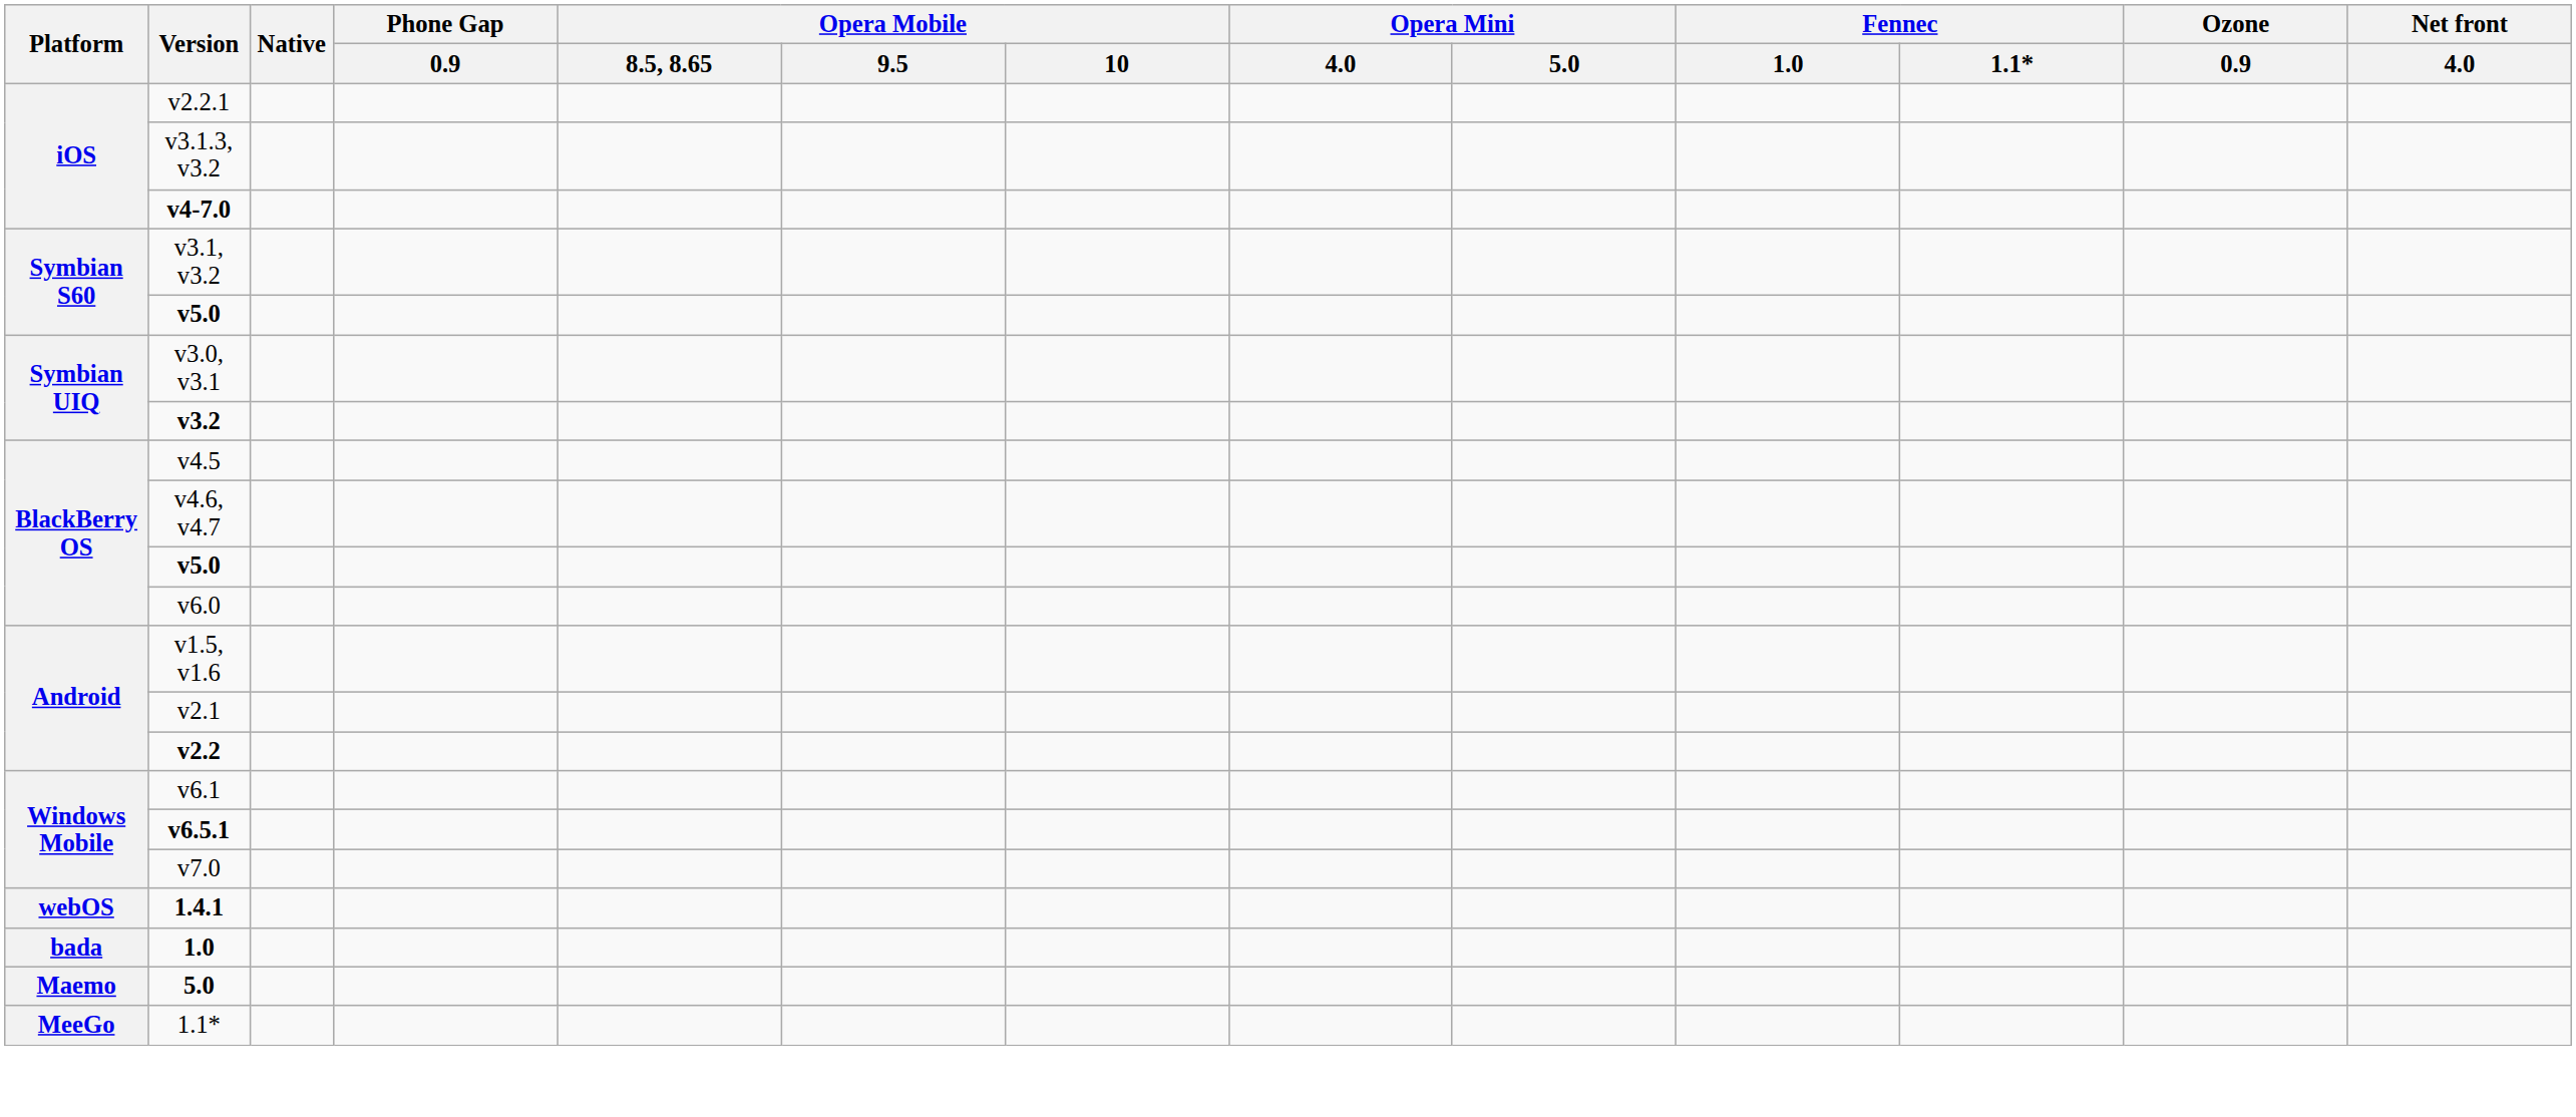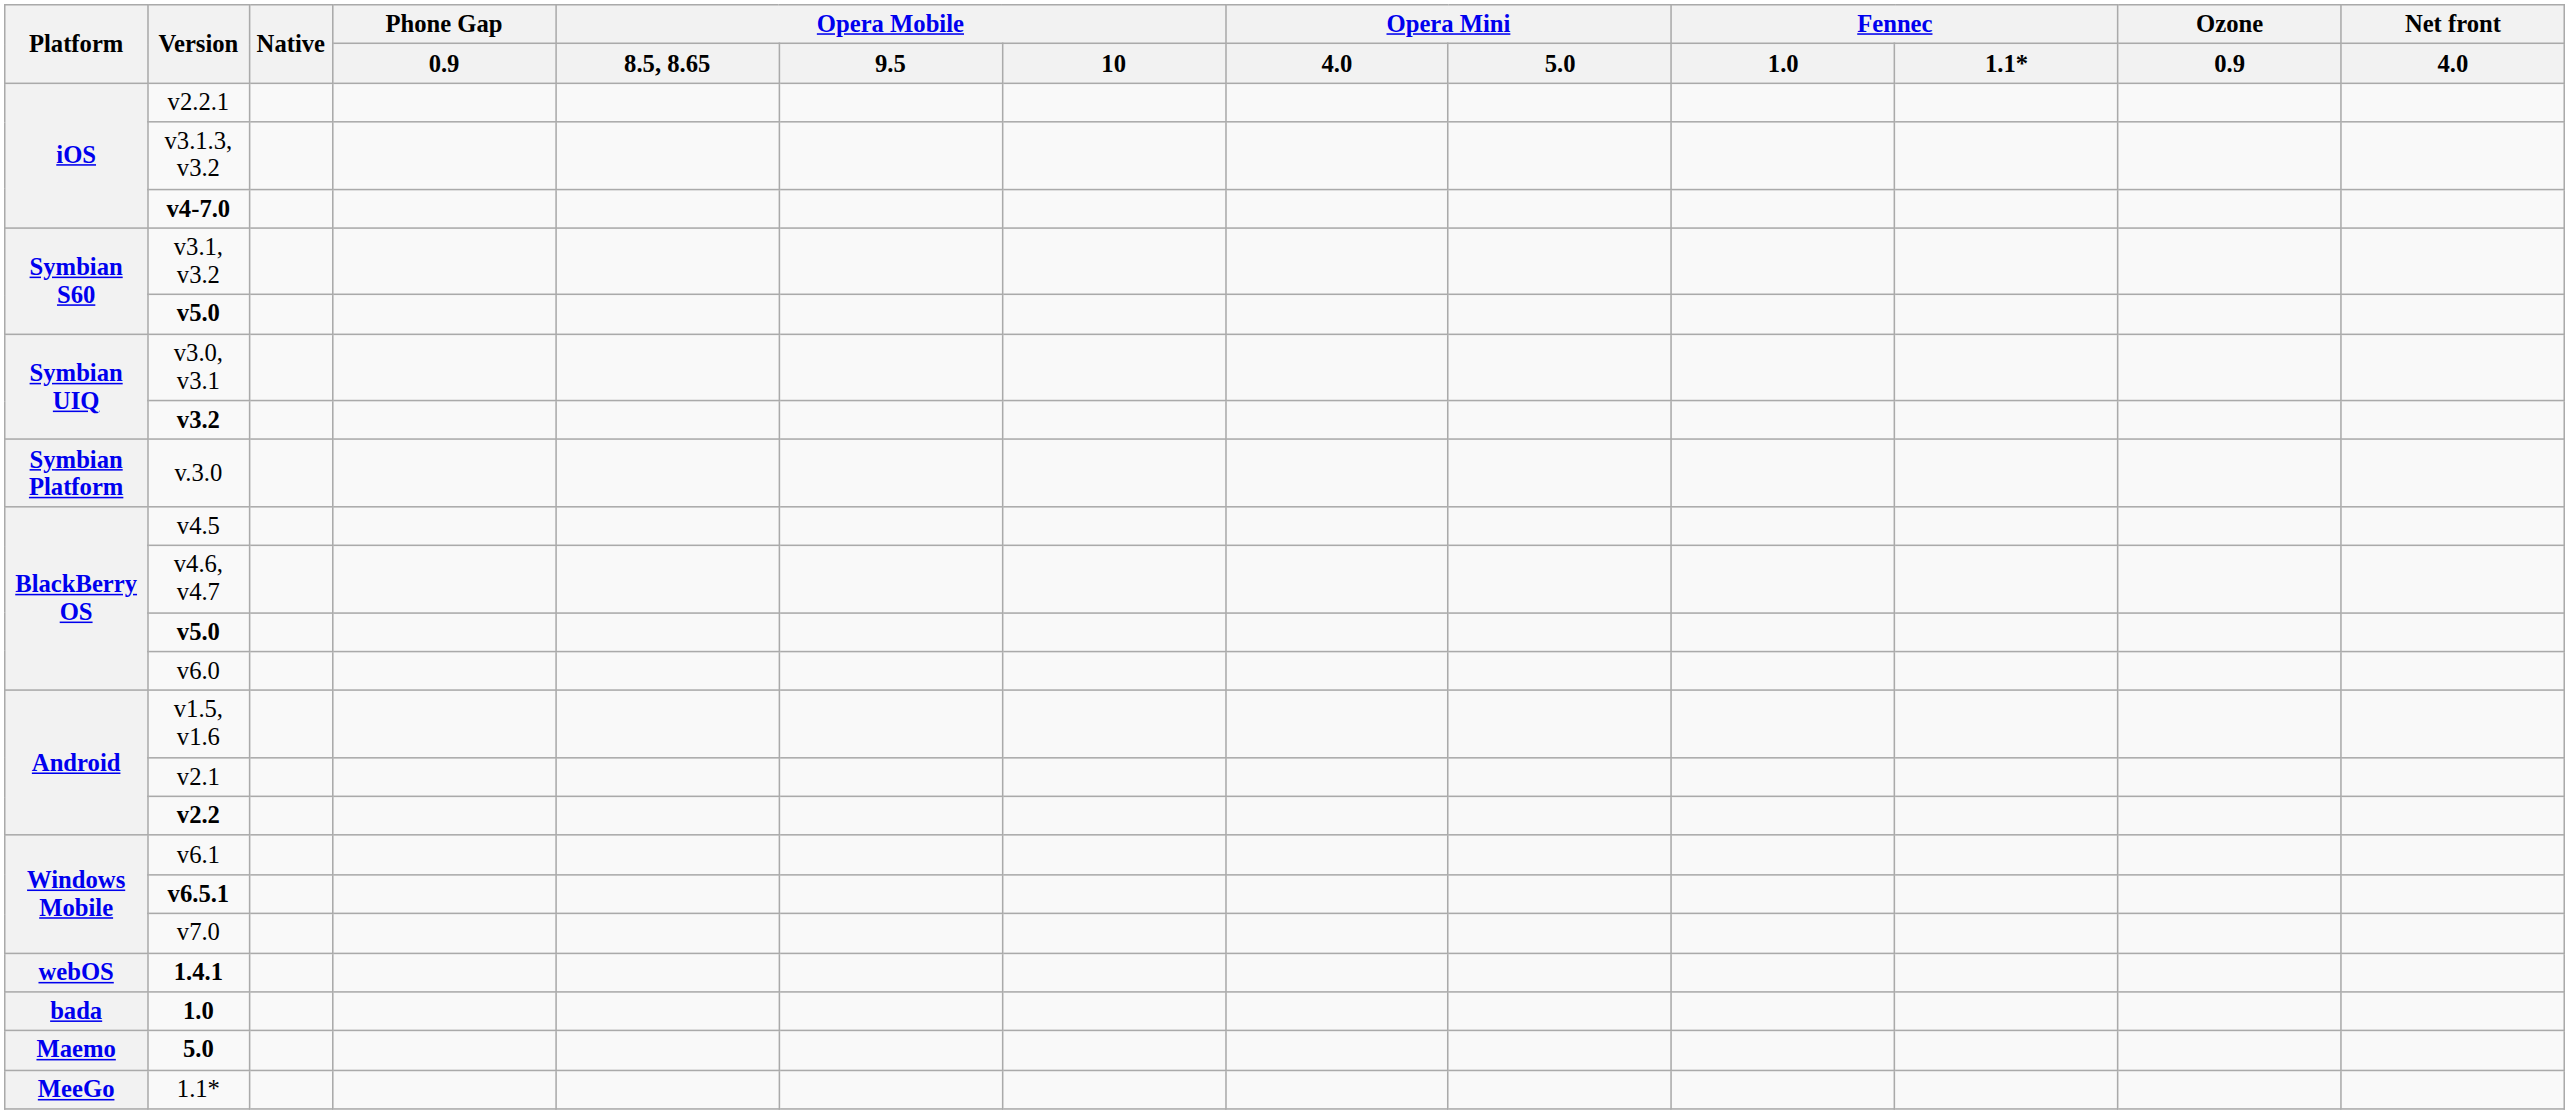 <table class="wikitable sortable" style="table-layout: fixed; width: 105%; text-align: center">
 <tr>
 <th style="width:64pt;" rowspan="2">Platform</th>
 <th style="width:44pt;" rowspan="2">Version</th>
 <th style="width:35pt;" rowspan="2">Native</th>
 <th>Phone Gap</th>
 <th colspan="3"><a href='#'>Opera Mobile</a></th>
 <th colspan="2"><a href='#'>Opera Mini</a></th>
 <th colspan="2"><a href='#'>Fennec</a></th>
 <th>Ozone</th>
 <th>Net front</th>
 </tr>
 <tr>
 <th>0.9</th>
 <th>8.5, 8.65</th>
 <th>9.5</th>
 <th>10</th>
 <th>4.0</th>
 <th>5.0</th>
 <th>1.0</th>
 <th>1.1*</th>
 <th>0.9</th>
 <th>4.0</th>
 </tr>
 <tr>
 <th rowspan="3"><a href='#'>iOS</a></th>
 <td>v2.2.1</td>
 <td></td>
 <td></td>
 <td></td>
 <td></td>
 <td></td>
 <td></td>
 <td></td>
 <td></td>
 <td></td>
 <td></td>
 <td></td>
 </tr>
 <tr>
 <td>v3.1.3, v3.2</td>
 <td></td>
 <td></td>
 <td></td>
 <td></td>
 <td></td>
 <td></td>
 <td></td>
 <td></td>
 <td></td>
 <td></td>
 <td></td>
 </tr>
 <tr>
 <td><strong>v4-7.0</strong></td>
 <td></td>
 <td></td>
 <td></td>
 <td></td>
 <td></td>
 <td></td>
 <td></td>
 <td></td>
 <td></td>
 <td></td>
 <td></td>
 </tr>
 <tr>
 <th rowspan="2"><a href='#'>Symbian S60</a></th>
 <td>v3.1, v3.2</td>
 <td></td>
 <td></td>
 <td></td>
 <td></td>
 <td></td>
 <td></td>
 <td></td>
 <td></td>
 <td></td>
 <td></td>
 <td></td>
 </tr>
 <tr>
 <td><strong>v5.0</strong></td>
 <td></td>
 <td></td>
 <td></td>
 <td></td>
 <td></td>
 <td></td>
 <td></td>
 <td></td>
 <td></td>
 <td></td>
 <td></td>
 </tr>
 <tr>
 <th rowspan="2"><a href='#'>Symbian UIQ</a></th>
 <td>v3.0, v3.1</td>
 <td></td>
 <td></td>
 <td></td>
 <td></td>
 <td></td>
 <td></td>
 <td></td>
 <td></td>
 <td></td>
 <td></td>
 <td></td>
 </tr>
 <tr>
 <td><strong>v3.2</strong></td>
+<td></td>
+<td></td>
+<td></td>
+<td></td>
+<td></td>
+<td></td>
+<td></td>
+<td></td>
+<td></td>
+<td></td>
+<td></td>
+</tr>
+<tr>
+<th><a href='#'>Symbian Platform</a></th>
+<td>v.3.0</td>
 <td></td>
 <td></td>
 <td></td>
 <td></td>
 <td></td>
 <td></td>
 <td></td>
 <td></td>
 <td></td>
 <td></td>
 <td></td>
 </tr>
 <tr>
 <th rowspan="4"><a href='#'>BlackBerry OS</a></th>
 <td>v4.5</td>
 <td></td>
 <td></td>
 <td></td>
 <td></td>
 <td></td>
 <td></td>
 <td></td>
 <td></td>
 <td></td>
 <td></td>
 <td></td>
 </tr>
 <tr>
 <td>v4.6, v4.7</td>
 <td></td>
 <td></td>
 <td></td>
 <td></td>
 <td></td>
 <td></td>
 <td></td>
 <td></td>
 <td></td>
 <td></td>
 <td></td>
 </tr>
 <tr>
 <td><strong>v5.0</strong></td>
 <td></td>
 <td></td>
 <td></td>
 <td></td>
 <td></td>
 <td></td>
 <td></td>
 <td></td>
 <td></td>
 <td></td>
 <td></td>
 </tr>
 <tr>
 <td>v6.0</td>
 <td></td>
 <td></td>
 <td></td>
 <td></td>
 <td></td>
 <td></td>
 <td></td>
 <td></td>
 <td></td>
 <td></td>
 <td></td>
 </tr>
 <tr>
 <th rowspan="3"><a href='#'>Android</a></th>
 <td>v1.5, v1.6</td>
 <td></td>
 <td></td>
 <td></td>
 <td></td>
 <td></td>
 <td></td>
 <td></td>
 <td></td>
 <td></td>
 <td></td>
 <td></td>
 </tr>
 <tr>
 <td>v2.1</td>
 <td></td>
 <td></td>
 <td></td>
 <td></td>
 <td></td>
 <td></td>
 <td></td>
 <td></td>
 <td></td>
 <td></td>
 <td></td>
 </tr>
 <tr>
 <td><strong>v2.2</strong></td>
 <td></td>
 <td></td>
 <td></td>
 <td></td>
 <td></td>
 <td></td>
 <td></td>
 <td></td>
 <td></td>
 <td></td>
 </tr>
 <tr>
 <th rowspan="3"><a href='#'>Windows Mobile</a></th>
 <td>v6.1</td>
 <td></td>
 <td></td>
 <td></td>
 <td></td>
 <td></td>
 <td></td>
 <td></td>
 <td></td>
 <td></td>
 <td></td>
 <td></td>
 </tr>
 <tr>
 <td><strong>v6.5.1</strong></td>
 <td></td>
 <td></td>
 <td></td>
 <td></td>
 <td></td>
 <td></td>
 <td></td>
 <td></td>
 <td></td>
 <td></td>
 <td></td>
 </tr>
 <tr>
 <td>v7.0</td>
 <td></td>
 <td></td>
 <td></td>
 <td></td>
 <td></td>
 <td></td>
 <td></td>
 <td></td>
 <td></td>
 <td></td>
 <td></td>
 </tr>
 <tr>
 <th><a href='#'>webOS</a></th>
 <td><strong>1.4.1</strong></td>
 <td></td>
 <td></td>
 <td></td>
 <td></td>
 <td></td>
 <td></td>
 <td></td>
 <td></td>
 <td></td>
 <td></td>
 <td></td>
 </tr>
 <tr>
 <th><a href='#'>bada</a></th>
 <td><strong>1.0</strong></td>
 <td></td>
 <td></td>
 <td></td>
 <td></td>
 <td></td>
 <td></td>
 <td></td>
 <td></td>
 <td></td>
 <td></td>
 <td></td>
 </tr>
 <tr>
 <th><a href='#'>Maemo</a></th>
 <td><strong>5.0</strong></td>
 <td></td>
 <td></td>
 <td></td>
 <td></td>
 <td></td>
 <td></td>
 <td></td>
 <td></td>
 <td></td>
 <td></td>
 <td></td>
 </tr>
 <tr>
 <th><a href='#'>MeeGo</a></th>
 <td>1.1*</td>
 <td></td>
 <td></td>
 <td></td>
 <td></td>
 <td></td>
 <td></td>
 <td></td>
 <td></td>
 <td></td>
 <td></td>
 <td></td>
 </tr>
 </table>
